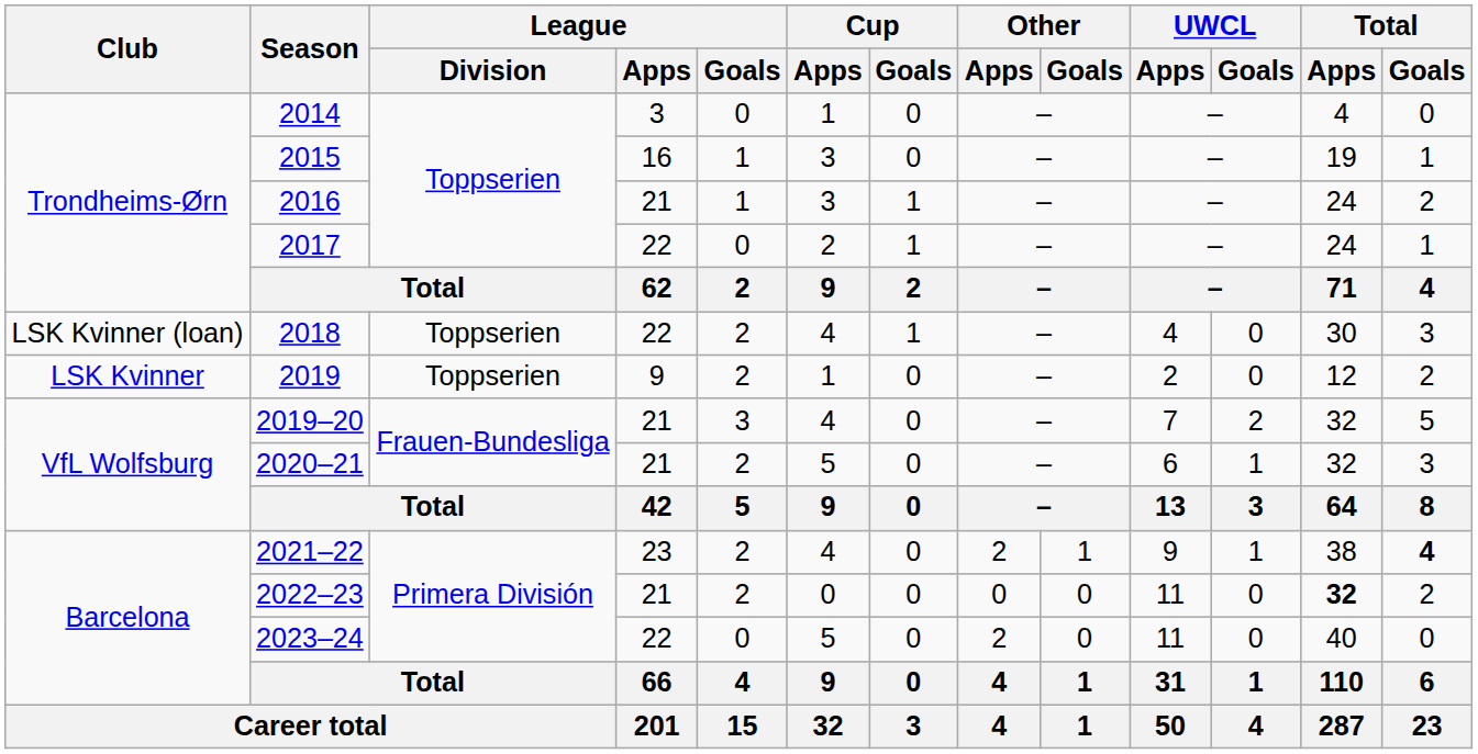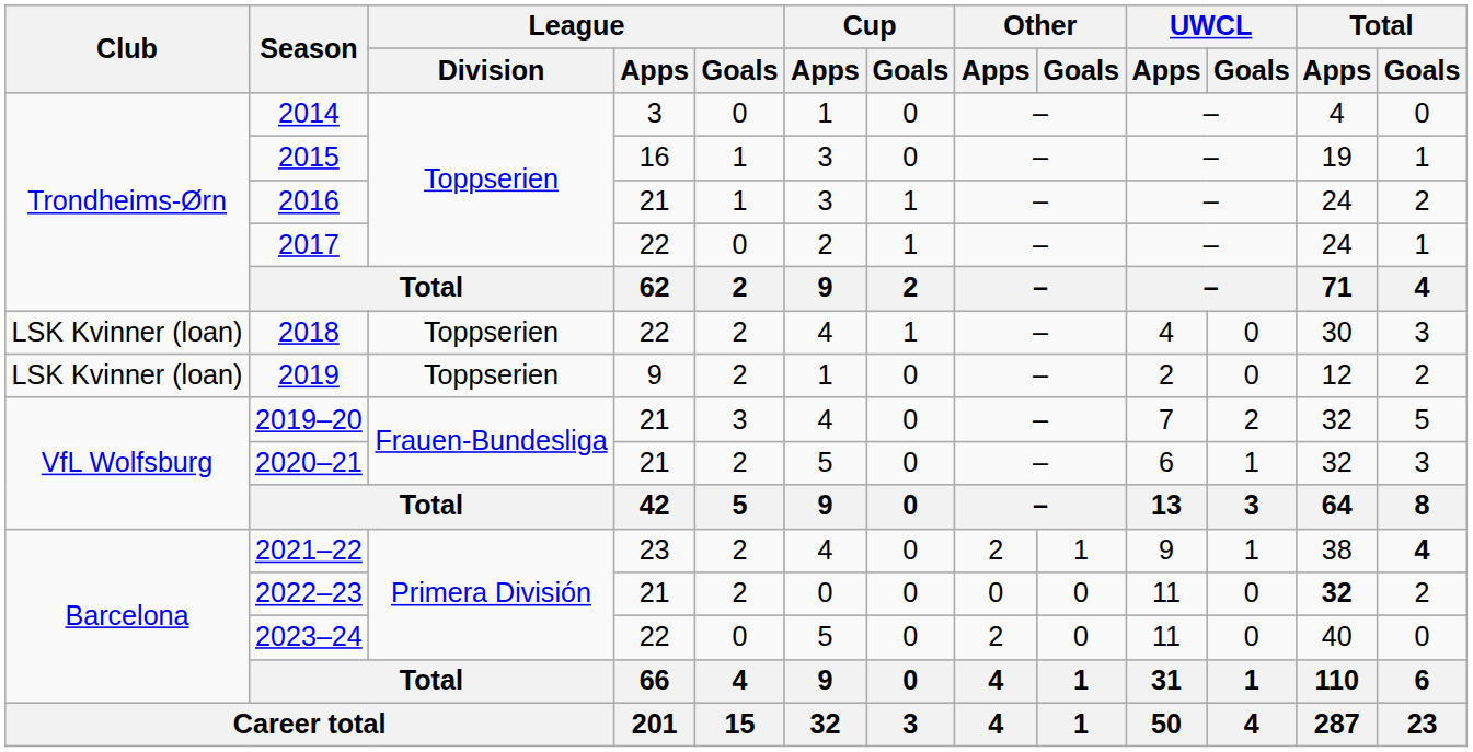 <table class="wikitable" style="text-align:center">
 <tr>
 <th rowspan="2">Club</th>
 <th rowspan="2">Season</th>
 <th colspan="3">League</th>
 <th colspan="2">Cup</th>
 <th colspan="2">Other</th>
 <th colspan="2"><a href='#'>UWCL</a></th>
 <th colspan="2">Total</th>
 </tr>
 <tr>
 <th>Division</th>
 <th>Apps</th>
 <th>Goals</th>
 <th>Apps</th>
 <th>Goals</th>
 <th>Apps</th>
 <th>Goals</th>
 <th>Apps</th>
 <th>Goals</th>
 <th>Apps</th>
 <th>Goals</th>
 </tr>
 <tr>
 <td rowspan="5"><a href='#'>Trondheims-Ørn</a></td>
 <td><a href='#'>2014</a></td>
 <td rowspan="4"><a href='#'>Toppserien</a></td>
 <td>3</td>
 <td>0</td>
 <td>1</td>
 <td>0</td>
 <td colspan="2">–</td>
 <td colspan="2">–</td>
 <td>4</td>
 <td>0</td>
 </tr>
 <tr>
 <td><a href='#'>2015</a></td>
 <td>16</td>
 <td>1</td>
 <td>3</td>
 <td>0</td>
 <td colspan="2">–</td>
 <td colspan="2">–</td>
 <td>19</td>
 <td>1</td>
 </tr>
 <tr>
 <td><a href='#'>2016</a></td>
 <td>21</td>
 <td>1</td>
 <td>3</td>
 <td>1</td>
 <td colspan="2">–</td>
 <td colspan="2">–</td>
 <td>24</td>
 <td>2</td>
 </tr>
 <tr>
 <td><a href='#'>2017</a></td>
 <td>22</td>
 <td>0</td>
 <td>2</td>
 <td>1</td>
 <td colspan="2">–</td>
 <td colspan="2">–</td>
 <td>24</td>
 <td>1</td>
 </tr>
 <tr>
 <th colspan="2">Total</th>
 <th>62</th>
 <th>2</th>
 <th>9</th>
 <th>2</th>
 <th colspan="2">–</th>
 <th colspan="2">–</th>
 <th>71</th>
 <th>4</th>
 </tr>
 <tr>
 <td>LSK Kvinner (loan)</td>
 <td><a href='#'>2018</a></td>
 <td>Toppserien</td>
 <td>22</td>
 <td>2</td>
 <td>4</td>
 <td>1</td>
 <td colspan="2">–</td>
 <td>4</td>
 <td>0</td>
 <td>30</td>
 <td>3</td>
 </tr>
 <tr>
-<td><a href='#'>LSK Kvinner</a></td>
+<td>LSK Kvinner (loan)</td>
 <td><a href='#'>2019</a></td>
 <td>Toppserien</td>
 <td>9</td>
 <td>2</td>
 <td>1</td>
 <td>0</td>
 <td colspan="2">–</td>
 <td>2</td>
 <td>0</td>
 <td>12</td>
 <td>2</td>
 </tr>
 <tr>
 <td rowspan="3"><a href='#'>VfL Wolfsburg</a></td>
 <td><a href='#'>2019–20</a></td>
 <td rowspan="2"><a href='#'>Frauen-Bundesliga</a></td>
 <td>21</td>
 <td>3</td>
 <td>4</td>
 <td>0</td>
 <td colspan="2">–</td>
 <td>7</td>
 <td>2</td>
 <td>32</td>
 <td>5</td>
 </tr>
 <tr>
 <td><a href='#'>2020–21</a></td>
 <td>21</td>
 <td>2</td>
 <td>5</td>
 <td>0</td>
 <td colspan="2">–</td>
 <td>6</td>
 <td>1</td>
 <td>32</td>
 <td>3</td>
 </tr>
 <tr>
 <th colspan="2">Total</th>
 <th>42</th>
 <th>5</th>
 <th>9</th>
 <th>0</th>
 <th colspan="2">–</th>
 <th>13</th>
 <th>3</th>
 <th>64</th>
 <th>8</th>
 </tr>
 <tr>
 <td rowspan="4"><a href='#'>Barcelona</a></td>
 <td><a href='#'>2021–22</a></td>
 <td rowspan="3"><a href='#'>Primera División</a></td>
 <td>23</td>
 <td>2</td>
 <td>4</td>
 <td>0</td>
 <td>2</td>
 <td>1</td>
 <td>9</td>
 <td>1</td>
 <td>38</td>
 <td><strong>4</strong></td>
 </tr>
 <tr>
 <td><a href='#'>2022–23</a></td>
 <td>21</td>
 <td>2</td>
 <td>0</td>
 <td>0</td>
 <td>0</td>
 <td>0</td>
 <td>11</td>
 <td>0</td>
 <td><strong>32</strong></td>
 <td>2</td>
 </tr>
 <tr>
 <td><a href='#'>2023–24</a></td>
 <td>22</td>
 <td>0</td>
 <td>5</td>
 <td>0</td>
 <td>2</td>
 <td>0</td>
 <td>11</td>
 <td>0</td>
 <td>40</td>
 <td>0</td>
 </tr>
 <tr>
 <th colspan="2">Total</th>
 <th>66</th>
 <th>4</th>
 <th>9</th>
 <th>0</th>
 <th>4</th>
 <th>1</th>
 <th>31</th>
 <th>1</th>
 <th>110</th>
 <th>6</th>
 </tr>
 <tr>
 <th colspan="3">Career total</th>
 <th>201</th>
 <th>15</th>
 <th>32</th>
 <th>3</th>
 <th>4</th>
 <th>1</th>
 <th>50</th>
 <th>4</th>
 <th>287</th>
 <th>23</th>
 </tr>
 </table>
